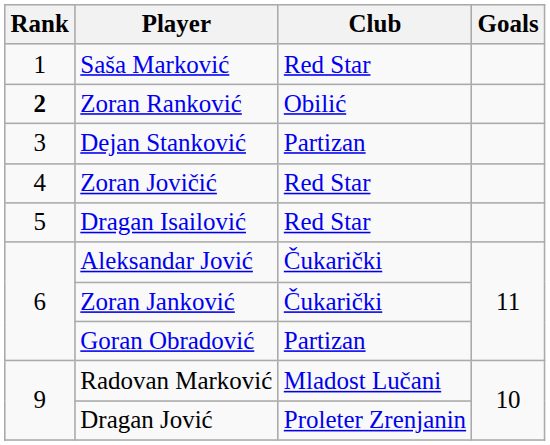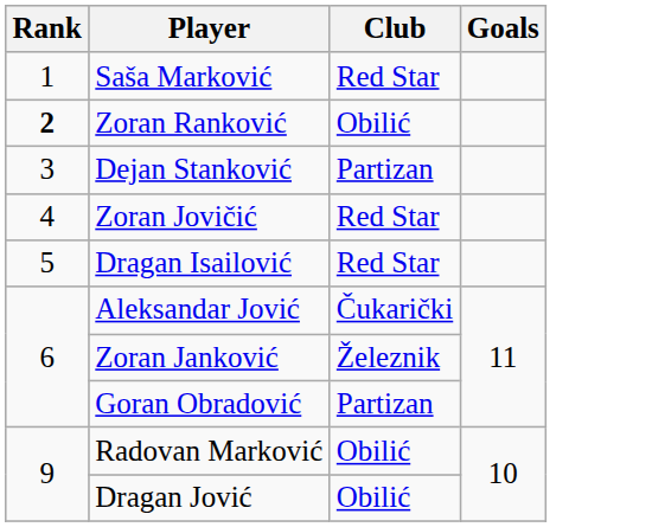 <table class="wikitable">
 <tr>
 <th>Rank</th>
 <th>Player</th>
 <th>Club</th>
 <th>Goals</th>
 </tr>
 <tr>
 <td rowspan=1 align=center>1</td>
 <td> <a href='#'>Saša Marković</a></td>
 <td><a href='#'>Red Star</a></td>
 <td></td>
 </tr>
 <tr>
 <td rowspan=1 align=center><strong>2</strong></td>
 <td> <a href='#'>Zoran Ranković</a></td>
 <td><a href='#'>Obilić</a></td>
 <td></td>
 </tr>
 <tr>
 <td rowspan=1 align=center>3</td>
 <td> <a href='#'>Dejan Stanković</a></td>
 <td><a href='#'>Partizan</a></td>
 <td></td>
 </tr>
 <tr>
 <td rowspan=1 align=center>4</td>
 <td> <a href='#'>Zoran Jovičić</a></td>
 <td><a href='#'>Red Star</a></td>
 <td></td>
 </tr>
 <tr>
 <td rowspan=1 align=center>5</td>
 <td> <a href='#'>Dragan Isailović</a></td>
 <td><a href='#'>Red Star</a></td>
 <td></td>
 </tr>
 <tr>
 <td rowspan=3 align=center>6</td>
 <td> <a href='#'>Aleksandar Jović</a></td>
 <td><a href='#'>Čukarički</a></td>
 <td rowspan=3 align=center>11</td>
 </tr>
 <tr>
 <td> <a href='#'>Zoran Janković</a></td>
-<td><a href='#'>Čukarički</a></td>
+<td><a href='#'>Železnik</a></td>
 </tr>
 <tr>
 <td> <a href='#'>Goran Obradović</a></td>
 <td><a href='#'>Partizan</a></td>
 </tr>
 <tr>
 <td rowspan=2 align=center>9</td>
 <td> Radovan Marković</td>
-<td><a href='#'>Mladost Lučani</a></td>
+<td><a href='#'>Obilić</a></td>
 <td rowspan=2 align=center>10</td>
 </tr>
 <tr>
 <td> Dragan Jović</td>
-<td><a href='#'>Proleter Zrenjanin</a></td>
+<td><a href='#'>Obilić</a></td>
 </tr>
 </table>
